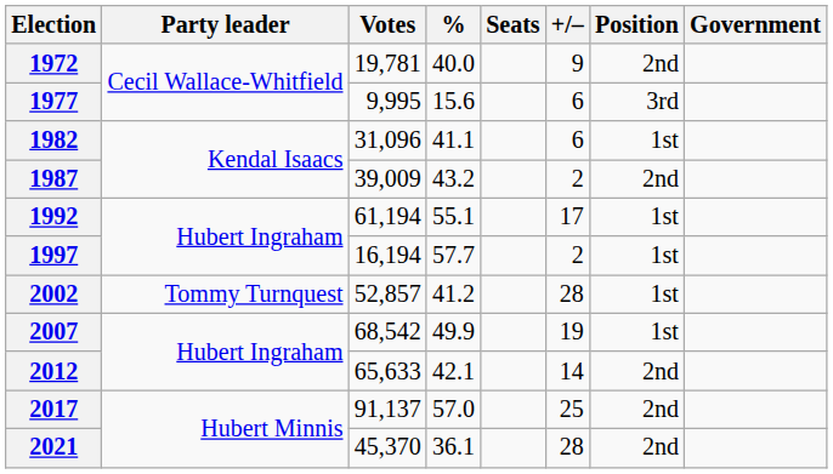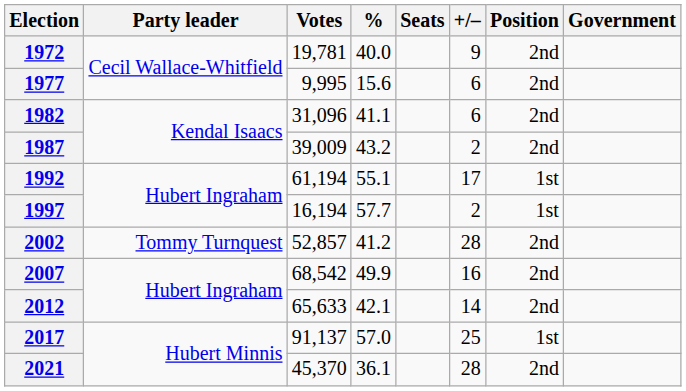 <table class=wikitable style="text-align: right;">
 <tr>
 <th>Election</th>
 <th>Party leader</th>
 <th>Votes</th>
 <th>%</th>
 <th>Seats</th>
 <th>+/–</th>
 <th>Position</th>
 <th>Government</th>
 </tr>
 <tr>
 <th><a href='#'>1972</a></th>
 <td rowspan="2"><a href='#'>Cecil Wallace-Whitfield</a></td>
 <td>19,781</td>
 <td>40.0</td>
 <td></td>
 <td> 9</td>
 <td> 2nd</td>
 <td></td>
 </tr>
 <tr>
 <th><a href='#'>1977</a></th>
 <td>9,995</td>
 <td>15.6</td>
 <td></td>
 <td> 6</td>
-<td> 3rd</td>
+<td> 2nd</td>
 <td></td>
 </tr>
 <tr>
 <th><a href='#'>1982</a></th>
 <td rowspan="2"><a href='#'>Kendal Isaacs</a></td>
 <td>31,096</td>
 <td>41.1</td>
 <td></td>
 <td> 6</td>
-<td> 1st</td>
+<td> 2nd</td>
 <td></td>
 </tr>
 <tr>
 <th><a href='#'>1987</a></th>
 <td>39,009</td>
 <td>43.2</td>
 <td></td>
 <td> 2</td>
 <td> 2nd</td>
 <td></td>
 </tr>
 <tr>
 <th><a href='#'>1992</a></th>
 <td rowspan="2"><a href='#'>Hubert Ingraham</a></td>
 <td>61,194</td>
 <td>55.1</td>
 <td></td>
 <td> 17</td>
 <td> 1st</td>
 <td></td>
 </tr>
 <tr>
 <th><a href='#'>1997</a></th>
 <td>16,194</td>
 <td>57.7</td>
 <td></td>
 <td> 2</td>
 <td> 1st</td>
 <td></td>
 </tr>
 <tr>
 <th><a href='#'>2002</a></th>
 <td><a href='#'>Tommy Turnquest</a></td>
 <td>52,857</td>
 <td>41.2</td>
 <td></td>
 <td> 28</td>
-<td> 1st</td>
+<td> 2nd</td>
 <td></td>
 </tr>
 <tr>
 <th><a href='#'>2007</a></th>
 <td rowspan="2"><a href='#'>Hubert Ingraham</a></td>
 <td>68,542</td>
 <td>49.9</td>
 <td></td>
-<td> 19</td>
-<td> 1st</td>
+<td> 16</td>
+<td> 2nd</td>
 <td></td>
 </tr>
 <tr>
 <th><a href='#'>2012</a></th>
 <td>65,633</td>
 <td>42.1</td>
 <td></td>
 <td> 14</td>
 <td> 2nd</td>
 <td></td>
 </tr>
 <tr>
 <th><a href='#'>2017</a></th>
 <td rowspan="2"><a href='#'>Hubert Minnis</a></td>
 <td>91,137</td>
 <td>57.0</td>
 <td></td>
 <td> 25</td>
-<td> 2nd</td>
+<td> 1st</td>
 <td></td>
 </tr>
 <tr>
 <th><a href='#'>2021</a></th>
 <td>45,370</td>
 <td>36.1</td>
 <td></td>
 <td> 28</td>
 <td> 2nd</td>
 <td></td>
 </tr>
 </table>
